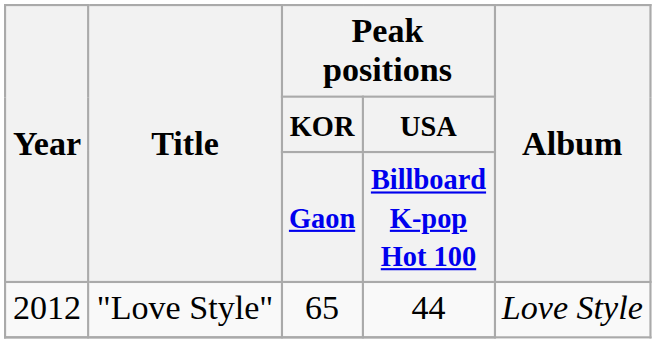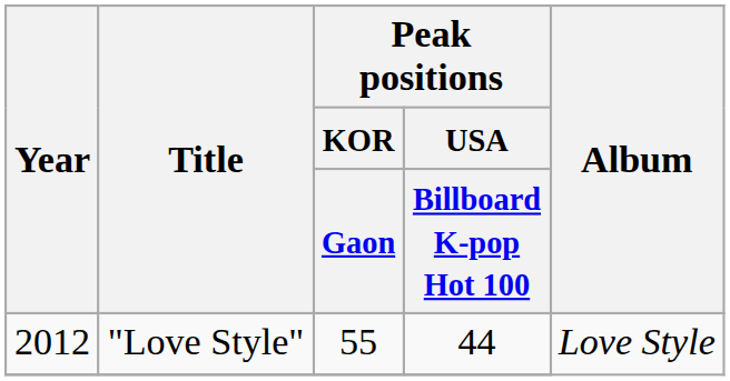 <table class="wikitable" style="text-align:center;">
 <tr>
 <th rowspan=3>Year</th>
 <th rowspan=3>Title</th>
 <th colspan=2>Peak positions</th>
 <th rowspan=3>Album</th>
 </tr>
 <tr>
 <th width="30"><small>KOR</small></th>
 <th width="30"><small>USA</small></th>
 </tr>
 <tr>
 <th align=center><small><a href='#'>Gaon</a></small><br></th>
 <th width="30"><small><a href='#'>Billboard</a> <a href='#'>K-pop Hot 100</a></small><br></th>
 </tr>
 <tr>
 <td rowspan="1">2012</td>
 <td align="left">"Love Style"</td>
-<td align=center>65</td>
+<td align=center>55</td>
 <td align=center>44</td>
 <td rowspan="2"><em>Love Style</em></td>
 </tr>
 <tr>
 </tr>
 </table>
